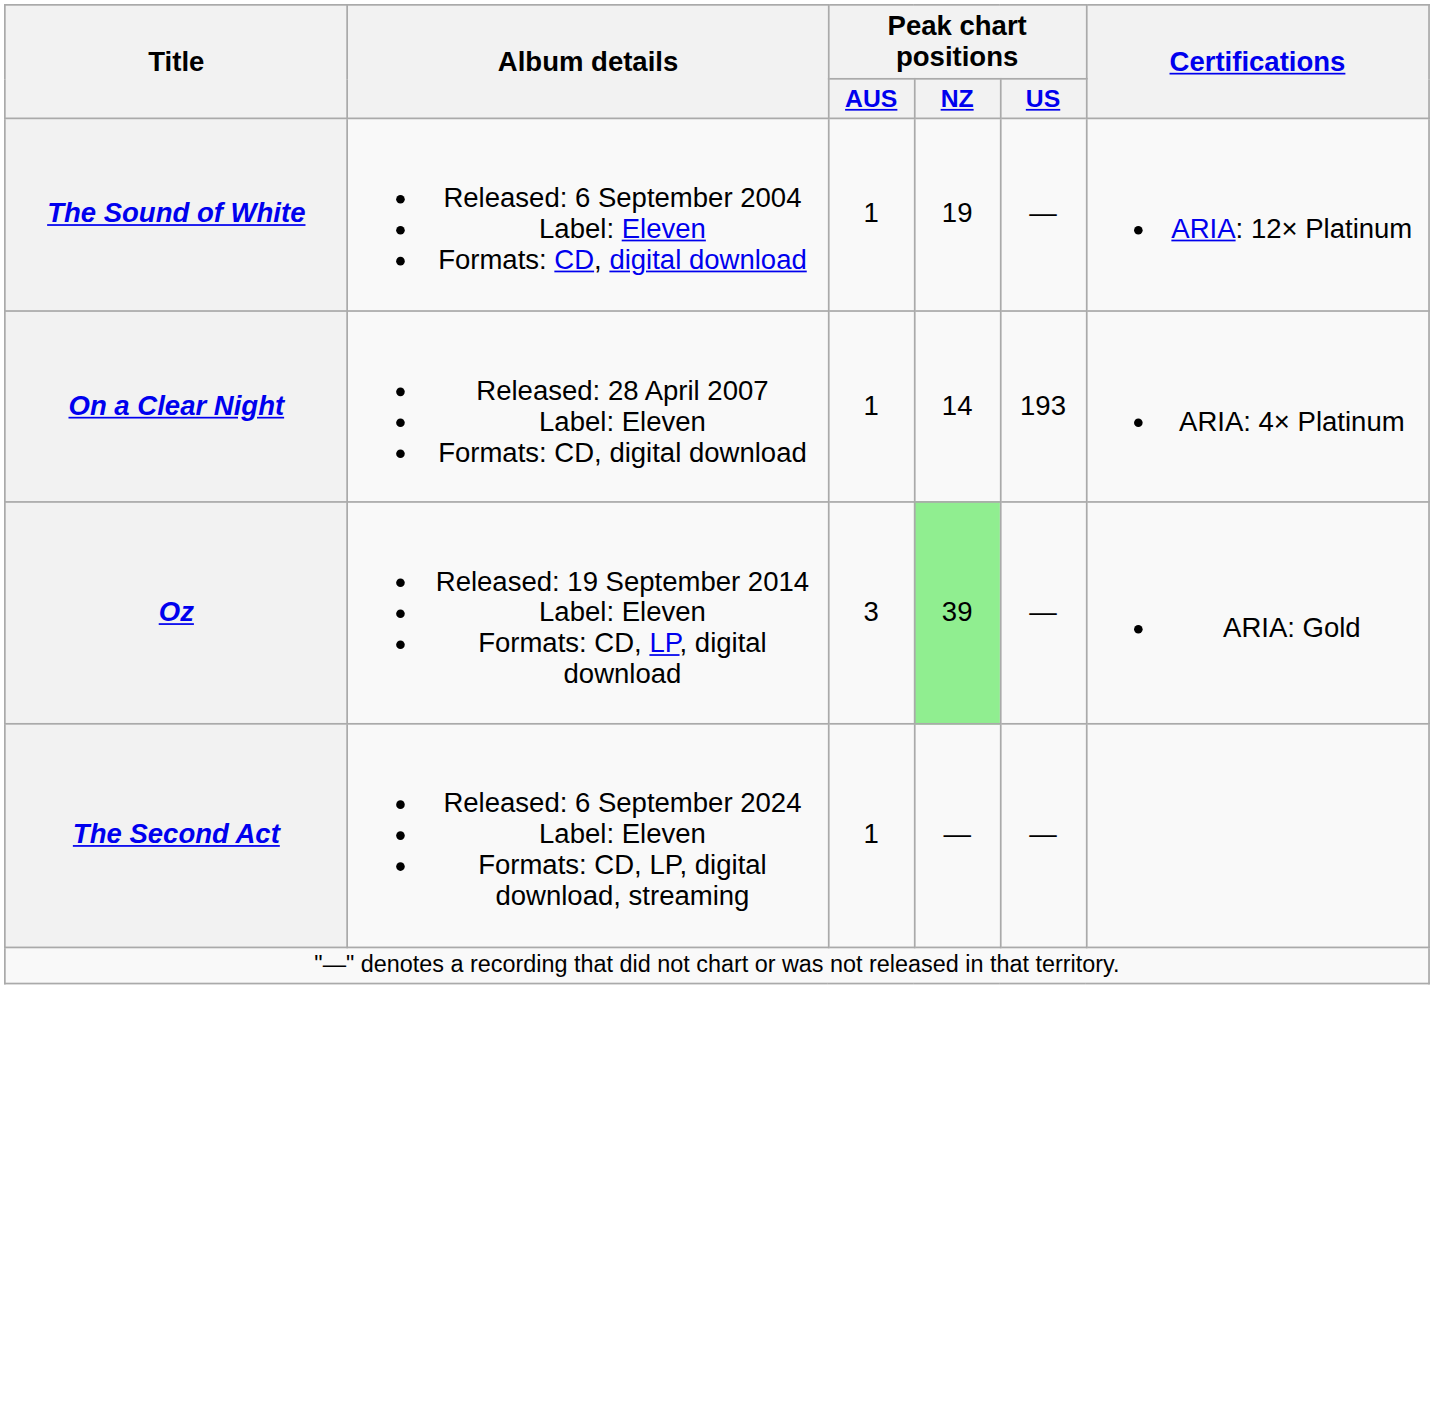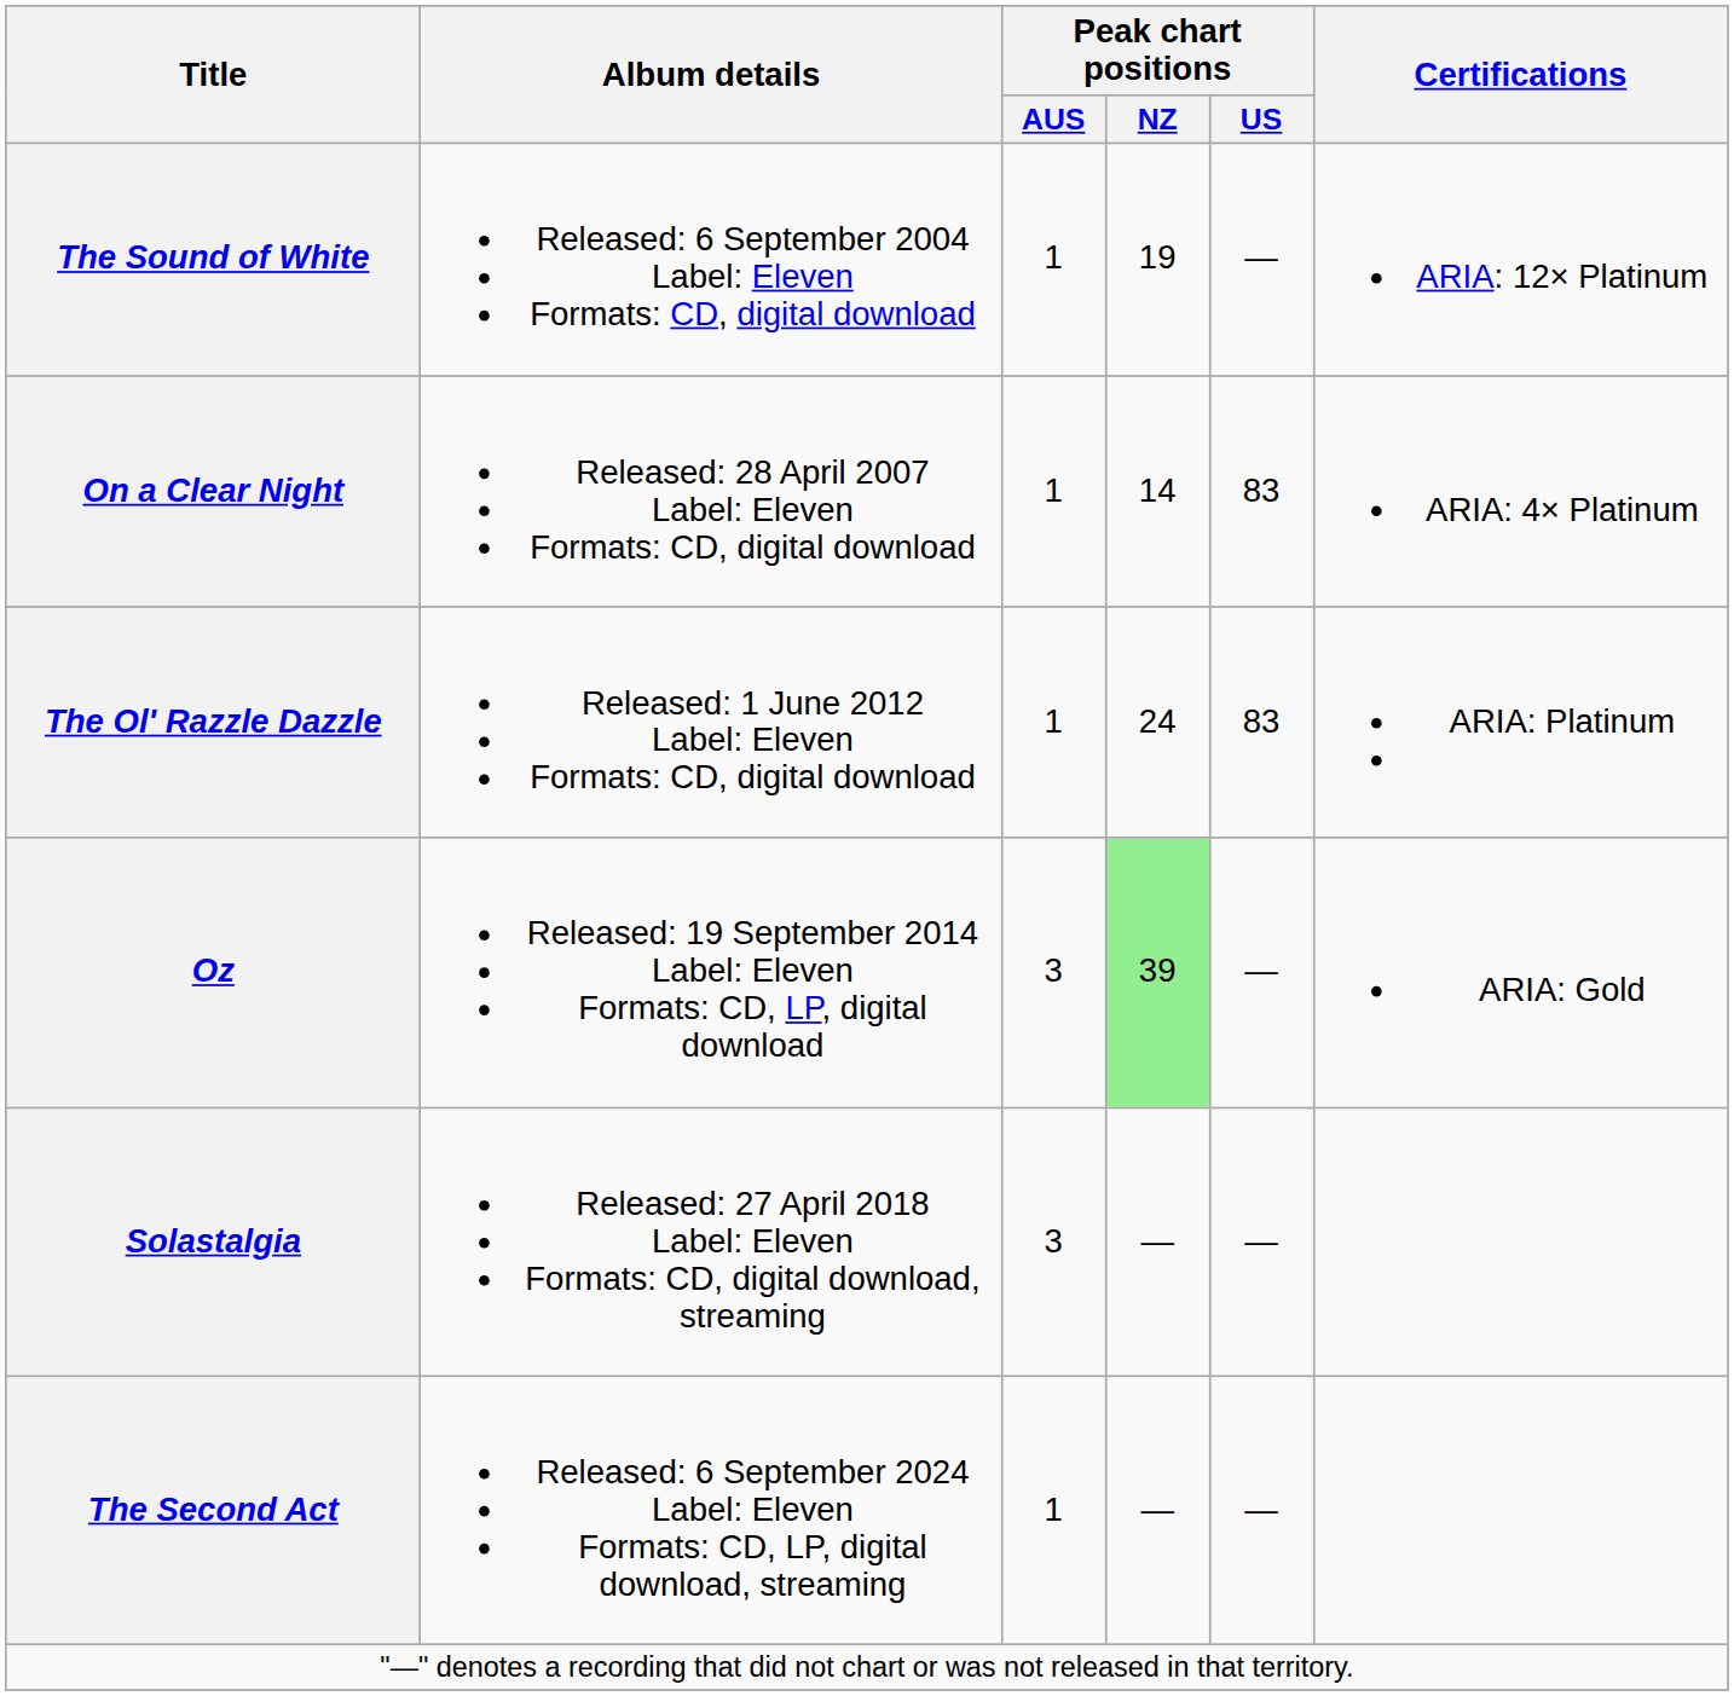 <table class="wikitable plainrowheaders" style="text-align:center;" border="1">
 <tr>
 <th scope="col" rowspan="2" style="width:12em;">Title</th>
 <th scope="col" rowspan="2" style="width:17em;">Album details</th>
 <th scope="col" colspan="3">Peak chart positions</th>
 <th scope="col" rowspan="2" style="width:12em;"><a href='#'>Certifications</a></th>
 </tr>
 <tr>
 <th scope="col" style="width:3em; font-size:90%;"><a href='#'>AUS</a><br></th>
 <th scope="col" style="width:3em; font-size:90%;"><a href='#'>NZ</a><br></th>
 <th scope="col" style="width:3em; font-size:90%;"><a href='#'>US</a><br></th>
 </tr>
 <tr>
 <th scope="row"><em><a href='#'>The Sound of White</a></em></th>
 <td><br><ul><li>Released: 6 September 2004</li><li>Label: <a href='#'>Eleven</a></li><li>Formats: <a href='#'>CD</a>, <a href='#'>digital download</a></li></ul></td>
 <td>1</td>
 <td>19</td>
 <td>—</td>
 <td><br><ul><li><a href='#'>ARIA</a>: 12× Platinum</li></ul></td>
 </tr>
 <tr>
 <th scope="row"><em><a href='#'>On a Clear Night</a></em></th>
 <td><br><ul><li>Released: 28 April 2007</li><li>Label: Eleven</li><li>Formats: CD, digital download</li></ul></td>
 <td>1</td>
 <td>14</td>
-<td>193</td>
+<td>83</td>
 <td><br><ul><li>ARIA: 4× Platinum</li></ul></td>
+</tr>
+<tr>
+<th scope="row"><em><a href='#'>The Ol' Razzle Dazzle</a></em></th>
+<td><br><ul><li>Released: 1 June 2012</li><li>Label: Eleven</li><li>Formats: CD, digital download</li></ul></td>
+<td>1</td>
+<td>24</td>
+<td>83</td>
+<td><br><ul><li>ARIA: Platinum</li><li></li></ul></td>
 </tr>
 <tr>
 <th scope="row"><em><a href='#'>Oz</a></em></th>
 <td><br><ul><li>Released: 19 September 2014</li><li>Label: Eleven</li><li>Formats: CD, <a href='#'>LP</a>, digital download</li></ul></td>
 <td>3</td>
 <td style="background: lightgreen;">39</td>
 <td>—</td>
 <td><br><ul><li>ARIA: Gold</li></ul></td>
+</tr>
+<tr>
+<th scope="row"><em><a href='#'>Solastalgia</a></em></th>
+<td><br><ul><li>Released: 27 April 2018</li><li>Label: Eleven</li><li>Formats: CD, digital download, streaming</li></ul></td>
+<td>3</td>
+<td>—</td>
+<td>—</td>
+<td></td>
 </tr>
 <tr>
 <th scope="row"><em><a href='#'>The Second Act</a></em></th>
 <td><br><ul><li>Released: 6 September 2024</li><li>Label: Eleven</li><li>Formats: CD, LP, digital download, streaming</li></ul></td>
 <td>1<br></td>
 <td>—</td>
 <td>—</td>
 <td></td>
 </tr>
 <tr>
 <td colspan="6" style="font-size:85%">"—" denotes a recording that did not chart or was not released in that territory.</td>
 </tr>
 </table>
